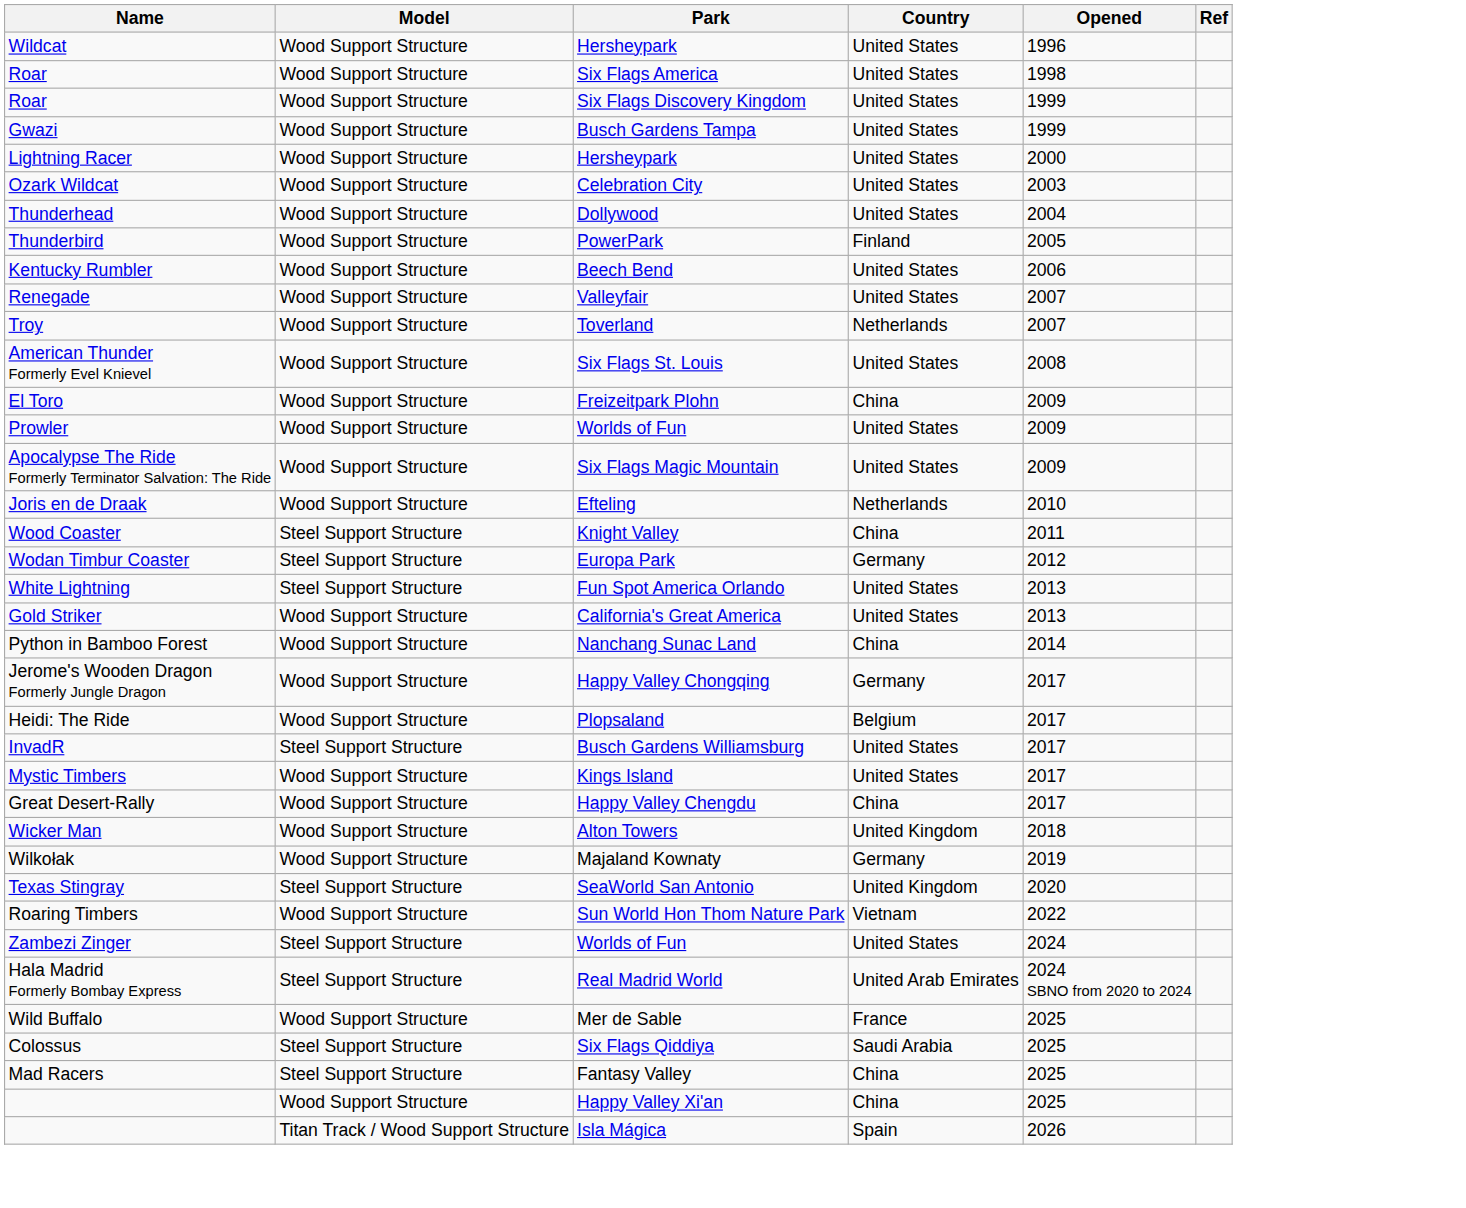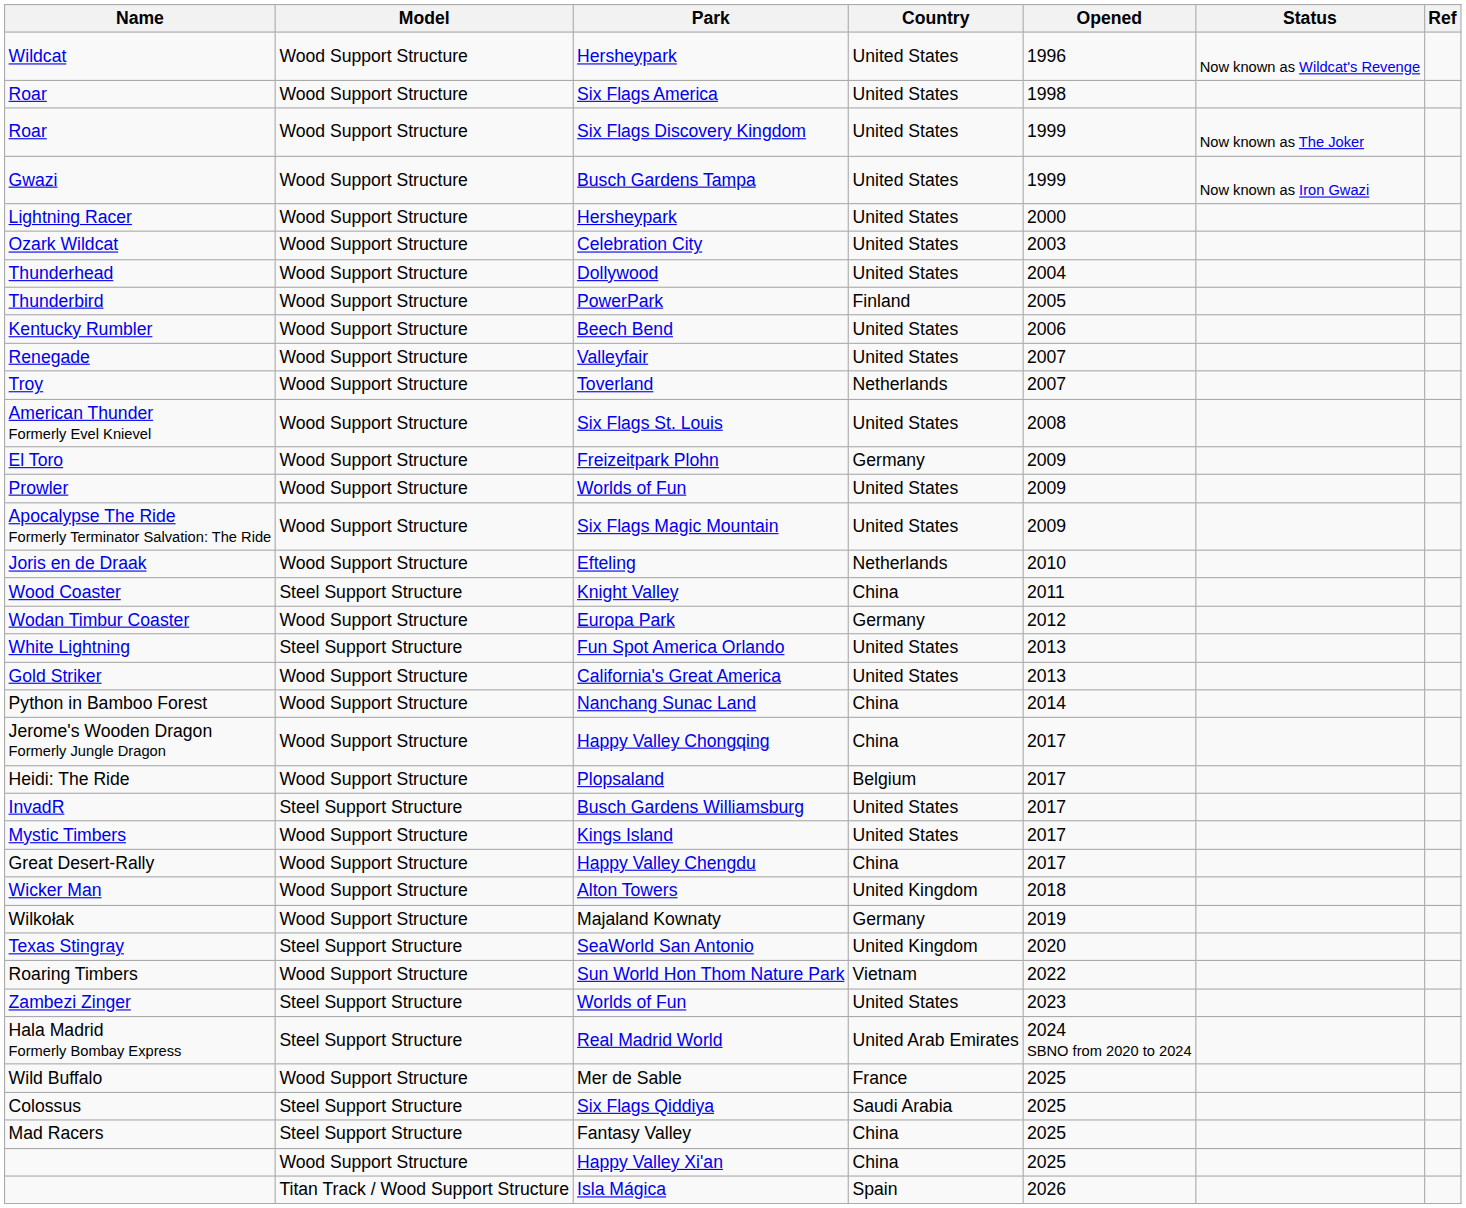 <table class="wikitable sortable">
 <tr>
 <th>Name</th>
 <th>Model</th>
 <th>Park</th>
 <th>Country</th>
 <th>Opened</th>
+<th>Status</th>
 <th class="unsortable">Ref</th>
 </tr>
 <tr>
 <td><a href='#'>Wildcat</a></td>
 <td>Wood Support Structure</td>
 <td><a href='#'>Hersheypark</a></td>
 <td> United States</td>
 <td>1996</td>
+<td><br><small>Now known as <a href='#'>Wildcat's Revenge</a></small></td>
 <td></td>
 </tr>
 <tr>
 <td><a href='#'>Roar</a></td>
 <td>Wood Support Structure</td>
 <td><a href='#'>Six Flags America</a></td>
 <td> United States</td>
 <td>1998</td>
 <td></td>
+<td></td>
 </tr>
 <tr>
 <td><a href='#'>Roar</a></td>
 <td>Wood Support Structure</td>
 <td><a href='#'>Six Flags Discovery Kingdom</a></td>
 <td> United States</td>
 <td>1999</td>
+<td><br><small>Now known as <a href='#'>The Joker</a></small></td>
 <td></td>
 </tr>
 <tr>
 <td><a href='#'>Gwazi</a></td>
 <td>Wood Support Structure</td>
 <td><a href='#'>Busch Gardens Tampa</a></td>
 <td> United States</td>
 <td>1999</td>
+<td><br><small>Now known as <a href='#'>Iron Gwazi</a></small></td>
 <td></td>
 </tr>
 <tr>
 <td><a href='#'>Lightning Racer</a></td>
 <td>Wood Support Structure</td>
 <td><a href='#'>Hersheypark</a></td>
 <td> United States</td>
 <td>2000</td>
 <td></td>
+<td></td>
 </tr>
 <tr>
 <td><a href='#'>Ozark Wildcat</a></td>
 <td>Wood Support Structure</td>
 <td><a href='#'>Celebration City</a></td>
 <td> United States</td>
 <td>2003</td>
+<td></td>
 <td></td>
 </tr>
 <tr>
 <td><a href='#'>Thunderhead</a></td>
 <td>Wood Support Structure</td>
 <td><a href='#'>Dollywood</a></td>
 <td> United States</td>
 <td>2004</td>
 <td></td>
+<td></td>
 </tr>
 <tr>
 <td><a href='#'>Thunderbird</a></td>
 <td>Wood Support Structure</td>
 <td><a href='#'>PowerPark</a></td>
 <td> Finland</td>
 <td>2005</td>
+<td></td>
 <td></td>
 </tr>
 <tr>
 <td><a href='#'>Kentucky Rumbler</a></td>
 <td>Wood Support Structure</td>
 <td><a href='#'>Beech Bend</a></td>
 <td> United States</td>
 <td>2006</td>
 <td></td>
+<td></td>
 </tr>
 <tr>
 <td><a href='#'>Renegade</a></td>
 <td>Wood Support Structure</td>
 <td><a href='#'>Valleyfair</a></td>
 <td> United States</td>
 <td>2007</td>
+<td></td>
 <td></td>
 </tr>
 <tr>
 <td><a href='#'>Troy</a></td>
 <td>Wood Support Structure</td>
 <td><a href='#'>Toverland</a></td>
 <td> Netherlands</td>
 <td>2007</td>
 <td></td>
+<td></td>
 </tr>
 <tr>
 <td><a href='#'>American Thunder</a><br><small>Formerly Evel Knievel</small></td>
 <td>Wood Support Structure</td>
 <td><a href='#'>Six Flags St. Louis</a></td>
 <td> United States</td>
 <td>2008</td>
 <td></td>
+<td></td>
 </tr>
 <tr>
 <td><a href='#'>El Toro</a></td>
 <td>Wood Support Structure</td>
 <td><a href='#'>Freizeitpark Plohn</a></td>
-<td> China</td>
+<td> Germany</td>
 <td>2009</td>
+<td></td>
 <td></td>
 </tr>
 <tr>
 <td><a href='#'>Prowler</a></td>
 <td>Wood Support Structure</td>
 <td><a href='#'>Worlds of Fun</a></td>
 <td> United States</td>
 <td>2009</td>
 <td></td>
+<td></td>
 </tr>
 <tr>
 <td><a href='#'>Apocalypse The Ride</a><br><small>Formerly Terminator Salvation: The Ride</small></td>
 <td>Wood Support Structure</td>
 <td><a href='#'>Six Flags Magic Mountain</a></td>
 <td> United States</td>
 <td>2009</td>
+<td></td>
 <td></td>
 </tr>
 <tr>
 <td><a href='#'>Joris en de Draak</a></td>
 <td>Wood Support Structure</td>
 <td><a href='#'>Efteling</a></td>
 <td> Netherlands</td>
 <td>2010</td>
 <td></td>
+<td></td>
 </tr>
 <tr>
 <td><a href='#'>Wood Coaster</a></td>
 <td>Steel Support Structure</td>
 <td><a href='#'>Knight Valley</a></td>
 <td> China</td>
 <td>2011</td>
 <td></td>
+<td></td>
 </tr>
 <tr>
 <td><a href='#'>Wodan Timbur Coaster</a></td>
-<td>Steel Support Structure</td>
+<td>Wood Support Structure</td>
 <td><a href='#'>Europa Park</a></td>
 <td> Germany</td>
 <td>2012</td>
+<td></td>
 <td></td>
 </tr>
 <tr>
 <td><a href='#'>White Lightning</a></td>
 <td>Steel Support Structure</td>
 <td><a href='#'>Fun Spot America Orlando</a></td>
 <td> United States</td>
 <td>2013</td>
 <td></td>
+<td></td>
 </tr>
 <tr>
 <td><a href='#'>Gold Striker</a></td>
 <td>Wood Support Structure</td>
 <td><a href='#'>California's Great America</a></td>
 <td> United States</td>
 <td>2013</td>
+<td></td>
 <td></td>
 </tr>
 <tr>
 <td>Python in Bamboo Forest</td>
 <td>Wood Support Structure</td>
 <td><a href='#'>Nanchang Sunac Land</a></td>
 <td> China</td>
 <td>2014</td>
 <td></td>
+<td></td>
 </tr>
 <tr>
 <td>Jerome's Wooden Dragon<br><small>Formerly Jungle Dragon</small></td>
 <td>Wood Support Structure</td>
 <td><a href='#'>Happy Valley Chongqing</a></td>
-<td> Germany</td>
+<td> China</td>
 <td>2017</td>
+<td></td>
 <td></td>
 </tr>
 <tr>
 <td>Heidi: The Ride</td>
 <td>Wood Support Structure</td>
 <td><a href='#'>Plopsaland</a></td>
 <td> Belgium</td>
 <td>2017</td>
 <td></td>
+<td></td>
 </tr>
 <tr>
 <td><a href='#'>InvadR</a></td>
 <td>Steel Support Structure</td>
 <td><a href='#'>Busch Gardens Williamsburg</a></td>
 <td> United States</td>
 <td>2017</td>
+<td></td>
 <td></td>
 </tr>
 <tr>
 <td><a href='#'>Mystic Timbers</a></td>
 <td>Wood Support Structure</td>
 <td><a href='#'>Kings Island</a></td>
 <td> United States</td>
 <td>2017</td>
 <td></td>
+<td></td>
 </tr>
 <tr>
 <td>Great Desert-Rally</td>
 <td>Wood Support Structure</td>
 <td><a href='#'>Happy Valley Chengdu</a></td>
 <td> China</td>
 <td>2017</td>
+<td></td>
 <td></td>
 </tr>
 <tr>
 <td><a href='#'>Wicker Man</a></td>
 <td>Wood Support Structure</td>
 <td><a href='#'>Alton Towers</a></td>
 <td> United Kingdom</td>
 <td>2018</td>
 <td></td>
+<td></td>
 </tr>
 <tr>
 <td>Wilkołak</td>
 <td>Wood Support Structure</td>
 <td>Majaland Kownaty</td>
 <td> Germany</td>
 <td>2019</td>
+<td></td>
 <td></td>
 </tr>
 <tr>
 <td><a href='#'>Texas Stingray</a></td>
 <td>Steel Support Structure</td>
 <td><a href='#'>SeaWorld San Antonio</a></td>
 <td> United Kingdom</td>
 <td>2020</td>
 <td></td>
+<td></td>
 </tr>
 <tr>
 <td>Roaring Timbers</td>
 <td>Wood Support Structure</td>
 <td><a href='#'>Sun World Hon Thom Nature Park</a></td>
 <td> Vietnam</td>
 <td>2022</td>
 <td></td>
+<td></td>
 </tr>
 <tr>
 <td><a href='#'>Zambezi Zinger</a></td>
 <td>Steel Support Structure</td>
 <td><a href='#'>Worlds of Fun</a></td>
 <td> United States</td>
-<td>2024</td>
+<td>2023</td>
+<td></td>
 <td></td>
 </tr>
 <tr>
 <td>Hala Madrid<br><small>Formerly Bombay Express</small></td>
 <td>Steel Support Structure</td>
 <td><a href='#'>Real Madrid World</a></td>
 <td> United Arab Emirates</td>
 <td>2024<br><small>SBNO from 2020 to 2024</small></td>
 <td></td>
+<td></td>
 </tr>
 <tr>
 <td>Wild Buffalo</td>
 <td>Wood Support Structure</td>
 <td>Mer de Sable</td>
 <td> France</td>
 <td>2025</td>
+<td></td>
 <td></td>
 </tr>
 <tr>
 <td>Colossus</td>
 <td>Steel Support Structure</td>
 <td><a href='#'>Six Flags Qiddiya</a></td>
 <td> Saudi Arabia</td>
 <td>2025</td>
 <td></td>
+<td></td>
 </tr>
 <tr>
 <td>Mad Racers</td>
 <td>Steel Support Structure</td>
 <td>Fantasy Valley</td>
 <td> China</td>
 <td>2025</td>
+<td></td>
 <td></td>
 </tr>
 <tr>
 <td></td>
 <td>Wood Support Structure</td>
 <td><a href='#'>Happy Valley Xi'an</a></td>
 <td> China</td>
 <td>2025</td>
 <td></td>
+<td></td>
 </tr>
 <tr>
 <td></td>
 <td>Titan Track / Wood Support Structure</td>
 <td><a href='#'>Isla Mágica</a></td>
 <td> Spain</td>
 <td>2026</td>
 <td></td>
+<td></td>
 </tr>
 </table>
